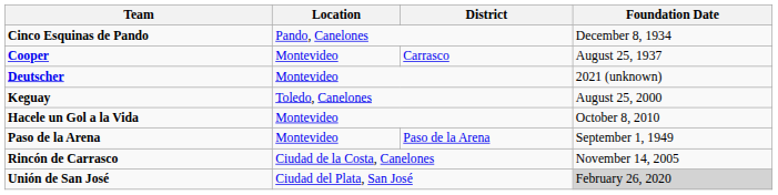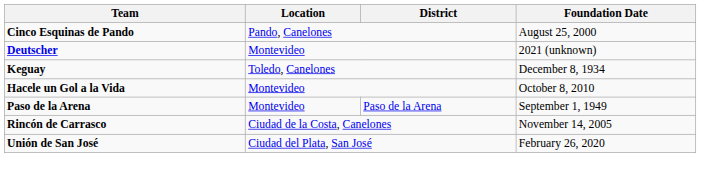 <table class="wikitable" width="75%" border="1">
 <tr>
 <th>Team</th>
 <th>Location</th>
 <th>District</th>
 <th>Foundation Date</th>
 </tr>
 <tr>
 <td> <strong>Cinco Esquinas de Pando</strong></td>
 <td colspan="2"><a href='#'>Pando</a>, <a href='#'>Canelones</a></td>
-<td>December 8, 1934</td>
-</tr>
-<tr>
-<td> <strong><a href='#'>Cooper</a></strong></td>
-<td><a href='#'>Montevideo</a></td>
-<td><a href='#'>Carrasco</a></td>
-<td>August 25, 1937</td>
+<td>August 25, 2000</td>
 </tr>
 <tr>
 <td> <strong><a href='#'>Deutscher</a></strong></td>
 <td colspan="2"><a href='#'>Montevideo</a></td>
 <td>2021 (unknown)</td>
 </tr>
 <tr>
 <td> <strong>Keguay</strong></td>
 <td colspan="2"><a href='#'>Toledo</a>, <a href='#'>Canelones</a></td>
-<td>August 25, 2000</td>
+<td>December 8, 1934</td>
 </tr>
 <tr>
 <td> <strong>Hacele un Gol a la Vida</strong></td>
 <td colspan="2"><a href='#'>Montevideo</a></td>
 <td>October 8, 2010</td>
 </tr>
 <tr>
 <td> <strong>Paso de la Arena</strong></td>
 <td><a href='#'>Montevideo</a></td>
 <td><a href='#'>Paso de la Arena</a></td>
 <td>September 1, 1949</td>
 </tr>
 <tr>
 <td> <strong>Rincón de Carrasco</strong></td>
 <td colspan="2"><a href='#'>Ciudad de la Costa</a>, <a href='#'>Canelones</a></td>
 <td>November 14, 2005</td>
 </tr>
 <tr>
 <td><strong>Unión de San José</strong></td>
 <td colspan="2"><a href='#'>Ciudad del Plata</a>, <a href='#'>San José</a></td>
-<td style="background: lightgrey;">February 26, 2020</td>
+<td>February 26, 2020</td>
 </tr>
 </table>
